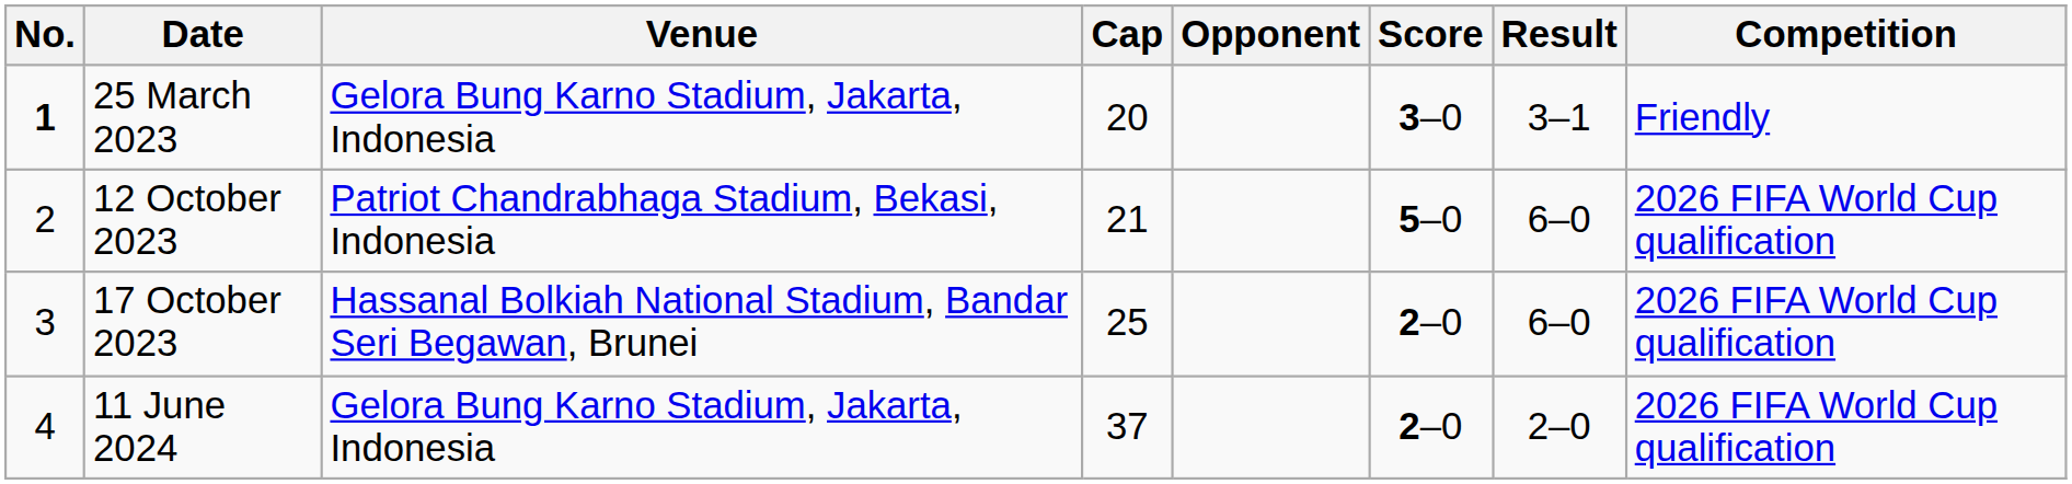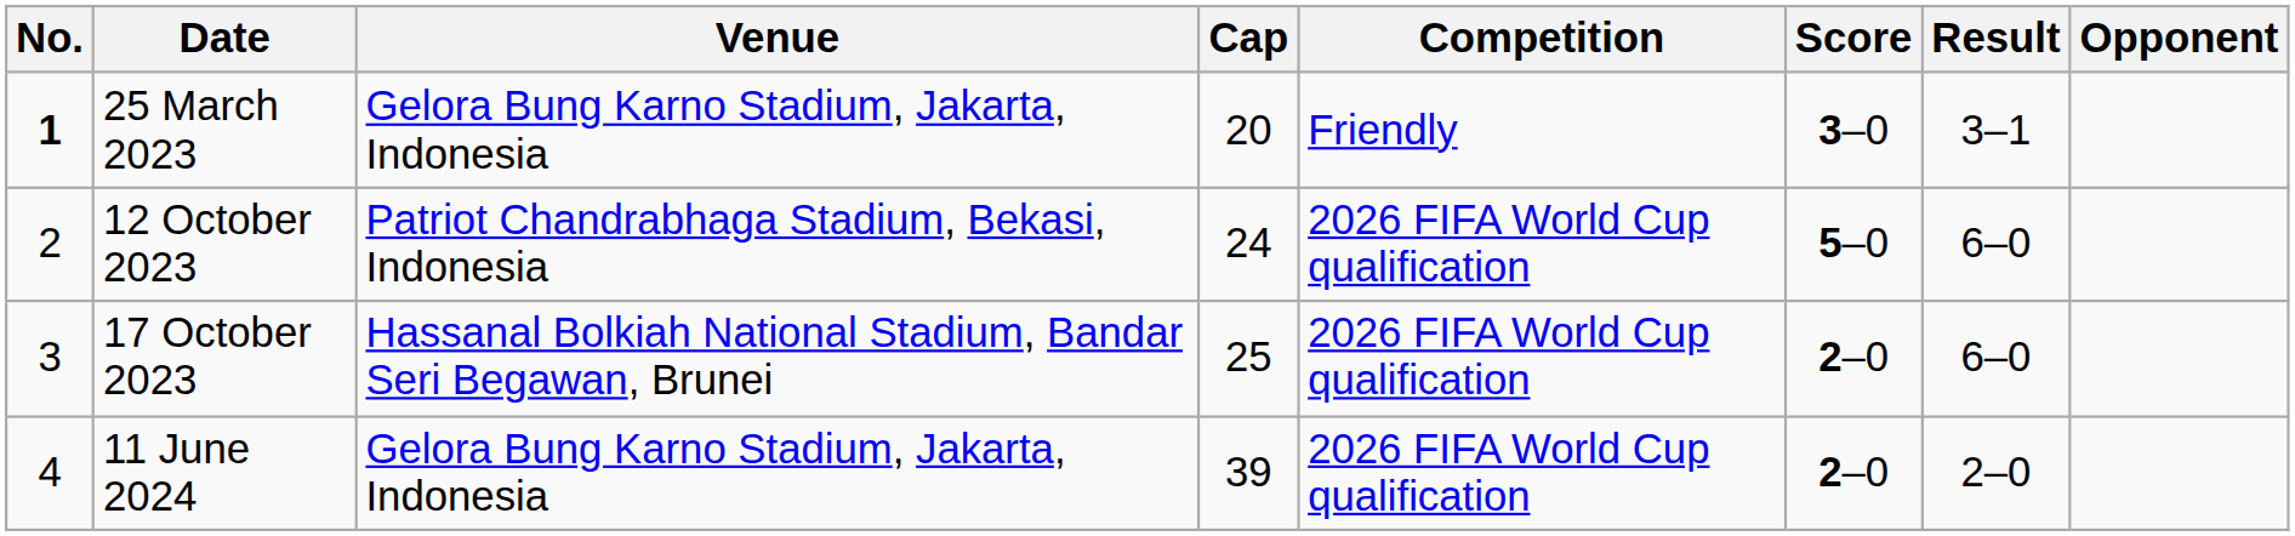 <table class="wikitable sortable">
 <tr>
 <th scope=col>No.</th>
 <th scope=col>Date</th>
 <th scope=col>Venue</th>
 <th scope=col>Cap</th>
-<th scope=col>Opponent</th>
+<th scope=col>Competition</th>
 <th scope=col>Score</th>
 <th scope=col>Result</th>
-<th scope=col>Competition</th>
+<th scope=col>Opponent</th>
 </tr>
 <tr>
 <td align=center><strong>1</strong></td>
 <td>25 March 2023</td>
 <td><a href='#'>Gelora Bung Karno Stadium</a>, <a href='#'>Jakarta</a>, Indonesia</td>
 <td align=center>20</td>
-<td></td>
+<td><a href='#'>Friendly</a></td>
 <td align=center><strong>3</strong>–0</td>
 <td align=center>3–1</td>
-<td><a href='#'>Friendly</a></td>
+<td></td>
 </tr>
 <tr>
 <td align=center>2</td>
 <td>12 October 2023</td>
 <td><a href='#'>Patriot Chandrabhaga Stadium</a>, <a href='#'>Bekasi</a>, Indonesia</td>
-<td align=center>21</td>
-<td></td>
+<td align=center>24</td>
+<td><a href='#'>2026 FIFA World Cup qualification</a></td>
 <td align=center><strong>5</strong>–0</td>
 <td align=center>6–0</td>
-<td><a href='#'>2026 FIFA World Cup qualification</a></td>
+<td></td>
 </tr>
 <tr>
 <td align=center>3</td>
 <td>17 October 2023</td>
 <td><a href='#'>Hassanal Bolkiah National Stadium</a>, <a href='#'>Bandar Seri Begawan</a>, Brunei</td>
 <td align=center>25</td>
-<td></td>
+<td><a href='#'>2026 FIFA World Cup qualification</a></td>
 <td align=center><strong>2</strong>–0</td>
 <td align=center>6–0</td>
-<td><a href='#'>2026 FIFA World Cup qualification</a></td>
+<td></td>
 </tr>
 <tr>
 <td align=center>4</td>
 <td>11 June 2024</td>
 <td><a href='#'>Gelora Bung Karno Stadium</a>, <a href='#'>Jakarta</a>, Indonesia</td>
-<td align=center>37</td>
-<td></td>
+<td align=center>39</td>
+<td><a href='#'>2026 FIFA World Cup qualification</a></td>
 <td align=center><strong>2</strong>–0</td>
 <td align=center>2–0</td>
-<td><a href='#'>2026 FIFA World Cup qualification</a></td>
+<td></td>
 </tr>
 </table>
